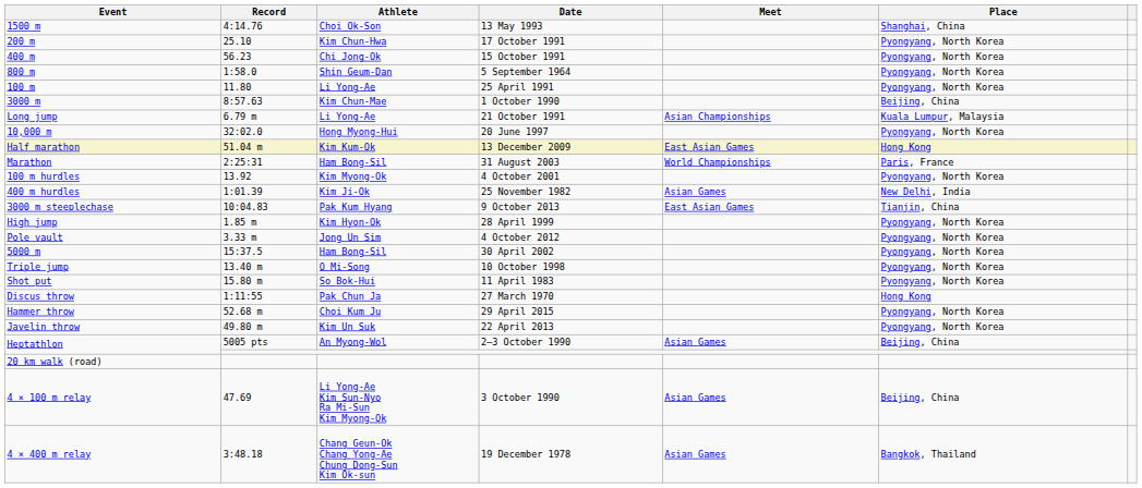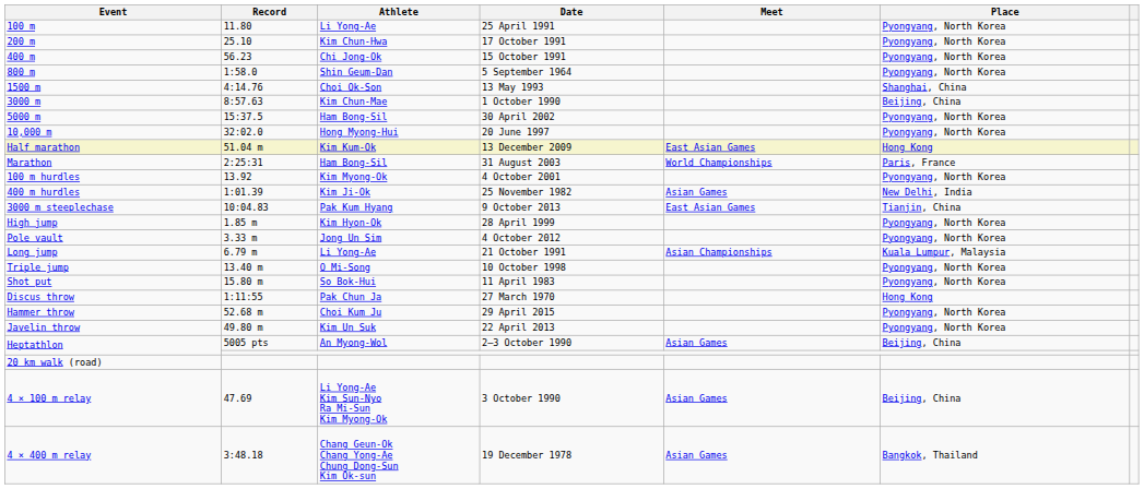 <table class="wikitable" style="font-size:95%; width: 95%;">
 <tr>
 <th>Event</th>
 <th>Record</th>
 <th>Athlete</th>
 <th>Date</th>
 <th>Meet</th>
 <th>Place</th>
 <th></th>
 </tr>
 <tr>
-<td><a href='#'>1500 m</a></td>
-<td>4:14.76</td>
-<td><a href='#'>Choi Ok-Son</a></td>
-<td>13 May 1993</td>
+<td><a href='#'>100 m</a></td>
+<td>11.80</td>
+<td><a href='#'>Li Yong-Ae</a></td>
+<td>25 April 1991</td>
 <td></td>
-<td><a href='#'>Shanghai</a>, China</td>
+<td><a href='#'>Pyongyang</a>, North Korea</td>
 <td></td>
 </tr>
 <tr>
 <td><a href='#'>200 m</a></td>
 <td>25.10</td>
 <td><a href='#'>Kim Chun-Hwa</a></td>
 <td>17 October 1991</td>
 <td></td>
 <td><a href='#'>Pyongyang</a>, North Korea</td>
 <td></td>
 </tr>
 <tr>
 <td><a href='#'>400 m</a></td>
 <td>56.23</td>
 <td><a href='#'>Chi Jong-Ok</a></td>
 <td>15 October 1991</td>
 <td></td>
 <td><a href='#'>Pyongyang</a>, North Korea</td>
 <td></td>
 </tr>
 <tr>
 <td><a href='#'>800 m</a></td>
 <td>1:58.0 </td>
 <td><a href='#'>Shin Geum-Dan</a></td>
 <td>5 September 1964</td>
 <td></td>
 <td><a href='#'>Pyongyang</a>, North Korea</td>
 <td></td>
 </tr>
 <tr>
-<td><a href='#'>100 m</a></td>
-<td>11.80</td>
-<td><a href='#'>Li Yong-Ae</a></td>
-<td>25 April 1991</td>
+<td><a href='#'>1500 m</a></td>
+<td>4:14.76</td>
+<td><a href='#'>Choi Ok-Son</a></td>
+<td>13 May 1993</td>
 <td></td>
-<td><a href='#'>Pyongyang</a>, North Korea</td>
+<td><a href='#'>Shanghai</a>, China</td>
 <td></td>
 </tr>
 <tr>
 <td><a href='#'>3000 m</a></td>
 <td>8:57.63</td>
 <td><a href='#'>Kim Chun-Mae</a></td>
 <td>1 October 1990</td>
 <td></td>
 <td><a href='#'>Beijing</a>, China</td>
 <td></td>
 </tr>
 <tr>
-<td><a href='#'>Long jump</a></td>
-<td>6.79 m</td>
-<td><a href='#'>Li Yong-Ae</a></td>
-<td>21 October 1991</td>
-<td><a href='#'>Asian Championships</a></td>
-<td><a href='#'>Kuala Lumpur</a>, Malaysia</td>
+<td><a href='#'>5000 m</a></td>
+<td>15:37.5 </td>
+<td><a href='#'>Ham Bong-Sil</a></td>
+<td>30 April 2002</td>
+<td></td>
+<td><a href='#'>Pyongyang</a>, North Korea</td>
 <td></td>
 </tr>
 <tr>
 <td><a href='#'>10,000 m</a></td>
 <td>32:02.0 </td>
 <td><a href='#'>Hong Myong-Hui</a></td>
 <td>20 June 1997</td>
 <td></td>
 <td><a href='#'>Pyongyang</a>, North Korea</td>
 <td></td>
 </tr>
 <tr style="background:#f6F5CE;">
 <td><a href='#'>Half marathon</a></td>
 <td>51.04 m</td>
 <td><a href='#'>Kim Kum-Ok</a></td>
 <td>13 December 2009</td>
 <td><a href='#'>East Asian Games</a></td>
 <td><a href='#'>Hong Kong</a></td>
 <td></td>
 </tr>
 <tr>
 <td><a href='#'>Marathon</a></td>
 <td>2:25:31</td>
 <td><a href='#'>Ham Bong-Sil</a></td>
 <td>31 August 2003</td>
 <td><a href='#'>World Championships</a></td>
 <td><a href='#'>Paris</a>, France</td>
 <td></td>
 </tr>
 <tr>
 <td><a href='#'>100 m hurdles</a></td>
 <td>13.92</td>
 <td><a href='#'>Kim Myong-Ok</a></td>
 <td>4 October 2001</td>
 <td></td>
 <td><a href='#'>Pyongyang</a>, North Korea</td>
 <td></td>
 </tr>
 <tr>
 <td><a href='#'>400 m hurdles</a></td>
 <td>1:01.39</td>
 <td><a href='#'>Kim Ji-Ok</a></td>
 <td>25 November 1982</td>
 <td><a href='#'>Asian Games</a></td>
 <td><a href='#'>New Delhi</a>, India</td>
 <td></td>
 </tr>
 <tr>
 <td><a href='#'>3000 m steeplechase</a></td>
 <td>10:04.83</td>
 <td><a href='#'>Pak Kum Hyang</a></td>
 <td>9 October 2013</td>
 <td><a href='#'>East Asian Games</a></td>
 <td><a href='#'>Tianjin</a>, China</td>
 <td></td>
 </tr>
 <tr>
 <td><a href='#'>High jump</a></td>
 <td>1.85 m</td>
 <td><a href='#'>Kim Hyon-Ok</a></td>
 <td>28 April 1999</td>
 <td></td>
 <td><a href='#'>Pyongyang</a>, North Korea</td>
 <td></td>
 </tr>
 <tr>
 <td><a href='#'>Pole vault</a></td>
 <td>3.33 m</td>
 <td><a href='#'>Jong Un Sim</a></td>
 <td>4 October 2012</td>
 <td></td>
 <td><a href='#'>Pyongyang</a>, North Korea</td>
 <td></td>
 </tr>
 <tr>
-<td><a href='#'>5000 m</a></td>
-<td>15:37.5 </td>
-<td><a href='#'>Ham Bong-Sil</a></td>
-<td>30 April 2002</td>
-<td></td>
-<td><a href='#'>Pyongyang</a>, North Korea</td>
+<td><a href='#'>Long jump</a></td>
+<td>6.79 m</td>
+<td><a href='#'>Li Yong-Ae</a></td>
+<td>21 October 1991</td>
+<td><a href='#'>Asian Championships</a></td>
+<td><a href='#'>Kuala Lumpur</a>, Malaysia</td>
 <td></td>
 </tr>
 <tr>
 <td><a href='#'>Triple jump</a></td>
 <td>13.40 m</td>
 <td><a href='#'>O Mi-Song</a></td>
 <td>10 October 1998</td>
 <td></td>
 <td><a href='#'>Pyongyang</a>, North Korea</td>
 <td></td>
 </tr>
 <tr>
 <td><a href='#'>Shot put</a></td>
 <td>15.80 m</td>
 <td><a href='#'>So Bok-Hui</a></td>
 <td>11 April 1983</td>
 <td></td>
 <td><a href='#'>Pyongyang</a>, North Korea</td>
 <td></td>
 </tr>
 <tr>
 <td><a href='#'>Discus throw</a></td>
 <td>1:11:55</td>
 <td><a href='#'>Pak Chun Ja</a></td>
 <td>27 March 1970</td>
 <td></td>
 <td><a href='#'>Hong Kong</a></td>
 <td></td>
 </tr>
 <tr>
 <td><a href='#'>Hammer throw</a></td>
 <td>52.68 m</td>
 <td><a href='#'>Choi Kum Ju</a></td>
 <td>29 April 2015</td>
 <td></td>
 <td><a href='#'>Pyongyang</a>, North Korea</td>
 <td></td>
 </tr>
 <tr>
 <td><a href='#'>Javelin throw</a></td>
 <td>49.80 m</td>
 <td><a href='#'>Kim Un Suk</a></td>
 <td>22 April 2013</td>
 <td></td>
 <td><a href='#'>Pyongyang</a>, North Korea</td>
 <td></td>
 </tr>
 <tr>
 <td rowspan=2><a href='#'>Heptathlon</a></td>
 <td>5005 pts</td>
 <td><a href='#'>An Myong-Wol</a></td>
 <td>2–3 October 1990</td>
 <td><a href='#'>Asian Games</a></td>
 <td><a href='#'>Beijing</a>, China</td>
 <td></td>
 </tr>
 <tr>
 <td colspan=5></td>
 <td></td>
 </tr>
 <tr>
 <td><a href='#'>20 km walk</a> (road)</td>
 <td></td>
 <td></td>
 <td></td>
 <td></td>
 <td></td>
 <td></td>
 </tr>
 <tr>
 <td><a href='#'>4 × 100 m relay</a></td>
 <td>47.69</td>
 <td><br><a href='#'>Li Yong-Ae</a><br><a href='#'>Kim Sun-Nyo</a><br><a href='#'>Ra Mi-Sun</a><br><a href='#'>Kim Myong-Ok</a></td>
 <td>3 October 1990</td>
 <td><a href='#'>Asian Games</a></td>
 <td><a href='#'>Beijing</a>, China</td>
 <td></td>
 </tr>
 <tr>
 <td><a href='#'>4 × 400 m relay</a></td>
 <td>3:48.18</td>
 <td><br><a href='#'>Chang Geun-Ok</a><br><a href='#'>Chang Yong-Ae</a><br><a href='#'>Chung Dong-Sun</a><br><a href='#'>Kim Ok-sun</a></td>
 <td>19 December 1978</td>
 <td><a href='#'>Asian Games</a></td>
 <td><a href='#'>Bangkok</a>, Thailand</td>
 <td></td>
 </tr>
 </table>
